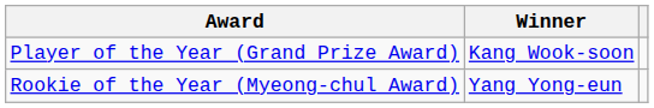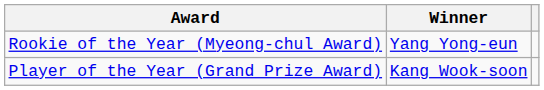 <table class="wikitable">
 <tr>
 <th>Award</th>
 <th>Winner</th>
 <th></th>
 </tr>
 <tr>
+<td><a href='#'>Rookie of the Year (Myeong-chul Award)</a></td>
+<td> <a href='#'>Yang Yong-eun</a></td>
+<td></td>
+</tr>
+<tr>
 <td><a href='#'>Player of the Year (Grand Prize Award)</a></td>
 <td> <a href='#'>Kang Wook-soon</a></td>
 <td></td>
 </tr>
-<tr>
-<td><a href='#'>Rookie of the Year (Myeong-chul Award)</a></td>
-<td> <a href='#'>Yang Yong-eun</a></td>
-<td></td>
-</tr>
 </table>
